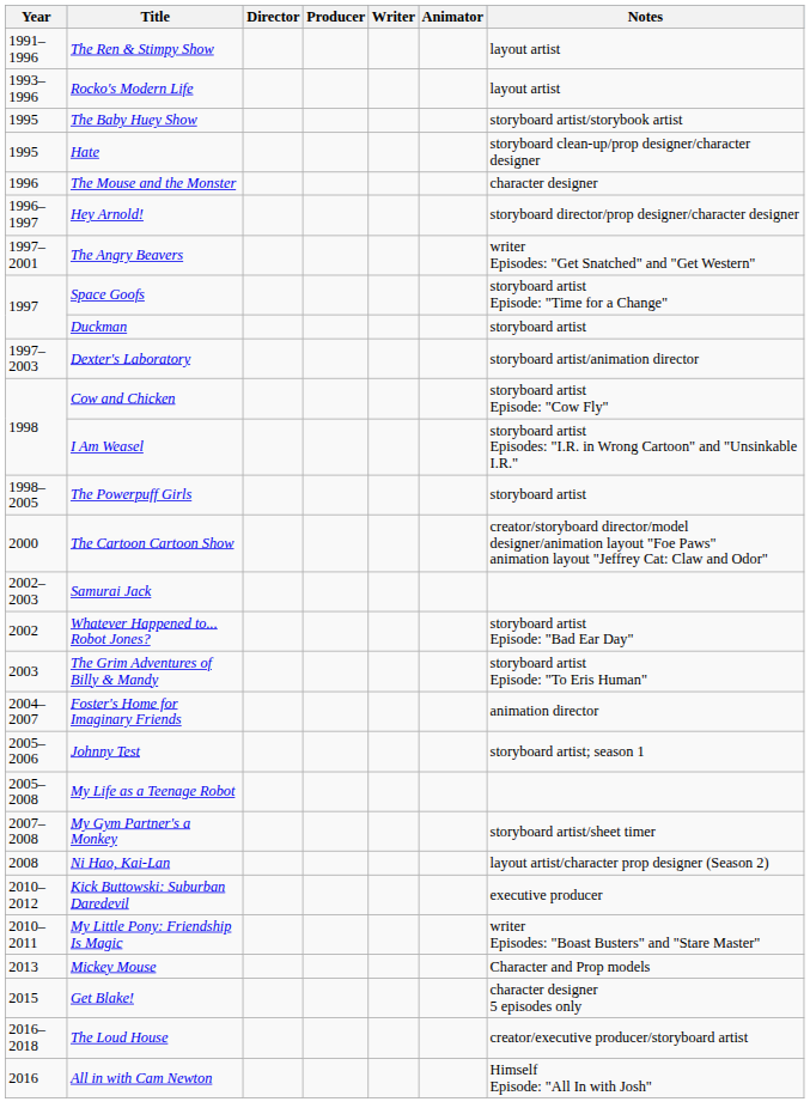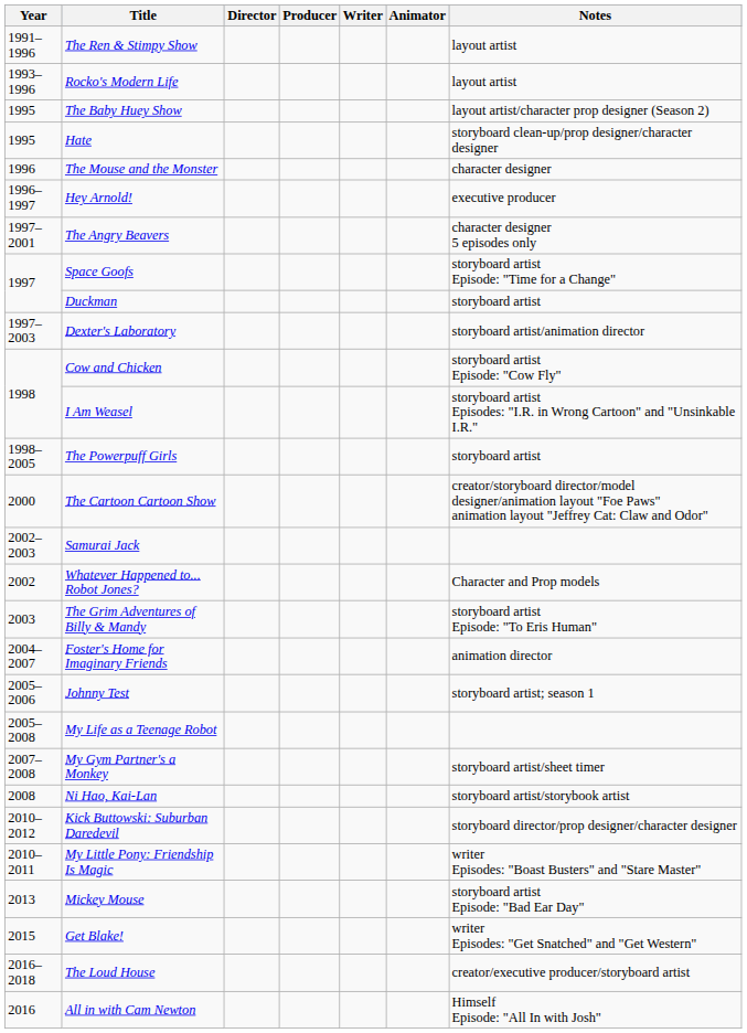 <table class="wikitable">
 <tr style="background:#b0c4de; text-align:center;">
 <th>Year</th>
 <th>Title</th>
 <th>Director</th>
 <th>Producer</th>
 <th>Writer</th>
 <th>Animator</th>
 <th>Notes</th>
 </tr>
 <tr>
 <td>1991–1996</td>
 <td><em><a href='#'>The Ren & Stimpy Show</a></em></td>
 <td></td>
 <td></td>
 <td></td>
 <td></td>
 <td>layout artist</td>
 </tr>
 <tr>
 <td>1993–1996</td>
 <td><em><a href='#'>Rocko's Modern Life</a></em></td>
 <td></td>
 <td></td>
 <td></td>
 <td></td>
 <td>layout artist</td>
 </tr>
 <tr>
 <td>1995</td>
 <td><em><a href='#'>The Baby Huey Show</a></em></td>
 <td></td>
 <td></td>
 <td></td>
 <td></td>
-<td>storyboard artist/storybook artist</td>
+<td>layout artist/character prop designer (Season 2)</td>
 </tr>
 <tr>
 <td>1995</td>
 <td><em><a href='#'>Hate</a></em></td>
 <td></td>
 <td></td>
 <td></td>
 <td></td>
 <td>storyboard clean-up/prop designer/character designer</td>
 </tr>
 <tr>
 <td>1996</td>
 <td><em><a href='#'>The Mouse and the Monster</a></em></td>
 <td></td>
 <td></td>
 <td></td>
 <td></td>
 <td>character designer</td>
 </tr>
 <tr>
 <td>1996–1997</td>
 <td><em><a href='#'>Hey Arnold!</a></em></td>
 <td></td>
 <td></td>
 <td></td>
 <td></td>
-<td>storyboard director/prop designer/character designer</td>
+<td>executive producer</td>
 </tr>
 <tr>
 <td>1997–2001</td>
 <td><em><a href='#'>The Angry Beavers</a></em></td>
 <td></td>
 <td></td>
 <td></td>
 <td></td>
-<td>writer<br>Episodes: "Get Snatched" and "Get Western"</td>
+<td>character designer<br>5 episodes only</td>
 </tr>
 <tr>
 <td rowspan="2">1997</td>
 <td><em><a href='#'>Space Goofs</a></em></td>
 <td></td>
 <td></td>
 <td></td>
 <td></td>
 <td>storyboard artist<br>Episode: "Time for a Change"</td>
 </tr>
 <tr>
 <td><em><a href='#'>Duckman</a></em></td>
 <td></td>
 <td></td>
 <td></td>
 <td></td>
 <td>storyboard artist</td>
 </tr>
 <tr>
 <td>1997–2003</td>
 <td><em><a href='#'>Dexter's Laboratory</a></em></td>
 <td></td>
 <td></td>
 <td></td>
 <td></td>
 <td>storyboard artist/animation director</td>
 </tr>
 <tr>
 <td rowspan="2">1998</td>
 <td><em><a href='#'>Cow and Chicken</a></em></td>
 <td></td>
 <td></td>
 <td></td>
 <td></td>
 <td>storyboard artist<br>Episode: "Cow Fly"</td>
 </tr>
 <tr>
 <td><em><a href='#'>I Am Weasel</a></em></td>
 <td></td>
 <td></td>
 <td></td>
 <td></td>
 <td>storyboard artist<br>Episodes: "I.R. in Wrong Cartoon" and "Unsinkable I.R."</td>
 </tr>
 <tr>
 <td>1998–2005</td>
 <td><em><a href='#'>The Powerpuff Girls</a></em></td>
 <td></td>
 <td></td>
 <td></td>
 <td></td>
 <td>storyboard artist</td>
 </tr>
 <tr>
 <td>2000</td>
 <td><em><a href='#'>The Cartoon Cartoon Show</a></em></td>
 <td></td>
 <td></td>
 <td></td>
 <td></td>
 <td>creator/storyboard director/model designer/animation layout "Foe Paws"<br>animation layout "Jeffrey Cat: Claw and Odor"</td>
 </tr>
 <tr>
 <td>2002–2003</td>
 <td><em><a href='#'>Samurai Jack</a></em></td>
 <td></td>
 <td></td>
 <td></td>
 <td></td>
 <td></td>
 </tr>
 <tr>
 <td>2002</td>
 <td><em><a href='#'>Whatever Happened to... Robot Jones?</a></em></td>
 <td></td>
 <td></td>
 <td></td>
 <td></td>
-<td>storyboard artist<br>Episode: "Bad Ear Day"</td>
+<td>Character and Prop models</td>
 </tr>
 <tr>
 <td>2003</td>
 <td><em><a href='#'>The Grim Adventures of Billy & Mandy</a></em></td>
 <td></td>
 <td></td>
 <td></td>
 <td></td>
 <td>storyboard artist<br>Episode: "To Eris Human"</td>
 </tr>
 <tr>
 <td>2004–2007</td>
 <td><em><a href='#'>Foster's Home for Imaginary Friends</a></em></td>
 <td></td>
 <td></td>
 <td></td>
 <td></td>
 <td>animation director</td>
 </tr>
 <tr>
 <td>2005–2006</td>
 <td><em><a href='#'>Johnny Test</a></em></td>
 <td></td>
 <td></td>
 <td></td>
 <td></td>
 <td>storyboard artist; season 1</td>
 </tr>
 <tr>
 <td>2005–2008</td>
 <td><em><a href='#'>My Life as a Teenage Robot</a></em></td>
 <td></td>
 <td></td>
 <td></td>
 <td></td>
 <td></td>
 </tr>
 <tr>
 <td>2007–2008</td>
 <td><em><a href='#'>My Gym Partner's a Monkey</a></em></td>
 <td></td>
 <td></td>
 <td></td>
 <td></td>
 <td>storyboard artist/sheet timer</td>
 </tr>
 <tr>
 <td>2008</td>
 <td><em><a href='#'>Ni Hao, Kai-Lan</a></em></td>
 <td></td>
 <td></td>
 <td></td>
 <td></td>
-<td>layout artist/character prop designer (Season 2)</td>
+<td>storyboard artist/storybook artist</td>
 </tr>
 <tr>
 <td>2010–2012</td>
 <td><em><a href='#'>Kick Buttowski: Suburban Daredevil</a></em></td>
 <td></td>
 <td></td>
 <td></td>
 <td></td>
-<td>executive producer</td>
+<td>storyboard director/prop designer/character designer</td>
 </tr>
 <tr>
 <td>2010–2011</td>
 <td><em><a href='#'>My Little Pony: Friendship Is Magic</a></em></td>
 <td></td>
 <td></td>
 <td></td>
 <td></td>
 <td>writer<br>Episodes: "Boast Busters" and "Stare Master"</td>
 </tr>
 <tr>
 <td>2013</td>
 <td><em><a href='#'>Mickey Mouse</a></em></td>
 <td></td>
 <td></td>
 <td></td>
 <td></td>
-<td>Character and Prop models</td>
+<td>storyboard artist<br>Episode: "Bad Ear Day"</td>
 </tr>
 <tr>
 <td>2015</td>
 <td><em><a href='#'>Get Blake!</a></em></td>
 <td></td>
 <td></td>
 <td></td>
 <td></td>
-<td>character designer<br>5 episodes only</td>
+<td>writer<br>Episodes: "Get Snatched" and "Get Western"</td>
 </tr>
 <tr>
 <td>2016–2018</td>
 <td><em><a href='#'>The Loud House</a></em></td>
 <td></td>
 <td></td>
 <td></td>
 <td></td>
 <td>creator/executive producer/storyboard artist</td>
 </tr>
 <tr>
 <td>2016</td>
 <td><em><a href='#'>All in with Cam Newton</a></em></td>
 <td></td>
 <td></td>
 <td></td>
 <td></td>
 <td>Himself<br>Episode: "All In with Josh"</td>
 </tr>
 </table>
